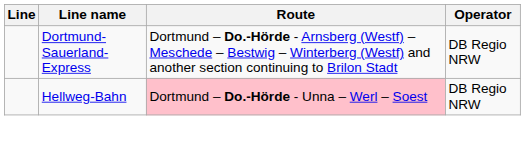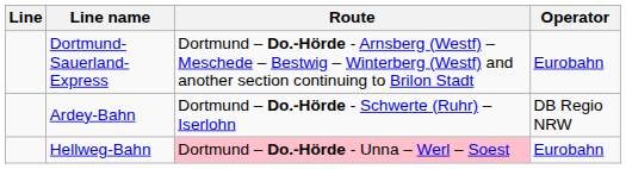 <table class="wikitable">
 <tr>
 <th>Line</th>
 <th>Line name</th>
 <th>Route</th>
 <th>Operator</th>
 </tr>
 <tr>
 <td></td>
 <td><a href='#'>Dortmund-Sauerland-Express</a></td>
 <td>Dortmund – <strong>Do.-Hörde</strong> - <a href='#'>Arnsberg (Westf)</a> – <a href='#'>Meschede</a> – <a href='#'>Bestwig</a> – <a href='#'>Winterberg (Westf)</a> and another section continuing to <a href='#'>Brilon Stadt</a></td>
+<td><a href='#'>Eurobahn</a></td>
+</tr>
+<tr>
+<td></td>
+<td><a href='#'>Ardey-Bahn</a></td>
+<td>Dortmund – <strong>Do.-Hörde</strong> - <a href='#'>Schwerte (Ruhr)</a> – <a href='#'>Iserlohn</a></td>
 <td>DB Regio NRW</td>
 </tr>
 <tr>
 <td></td>
 <td><a href='#'>Hellweg-Bahn</a></td>
 <td style="background: pink;">Dortmund – <strong>Do.-Hörde</strong> - Unna – <a href='#'>Werl</a> – <a href='#'>Soest</a></td>
-<td>DB Regio NRW</td>
+<td><a href='#'>Eurobahn</a></td>
 </tr>
 </table>
